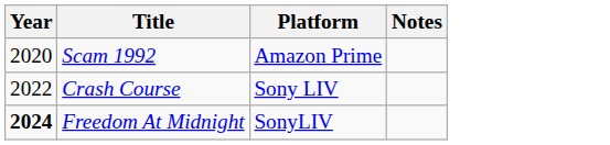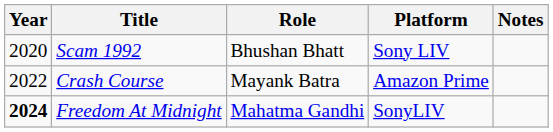 <table class="wikitable">
 <tr>
 <th>Year</th>
 <th>Title</th>
+<th>Role</th>
 <th>Platform</th>
 <th>Notes</th>
 </tr>
 <tr>
 <td>2020</td>
 <td><em><a href='#'>Scam 1992</a></em></td>
-<td><a href='#'>Amazon Prime</a></td>
+<td>Bhushan Bhatt</td>
+<td><a href='#'>Sony LIV</a></td>
 <td></td>
 </tr>
 <tr>
 <td>2022</td>
 <td><em><a href='#'>Crash Course</a></em></td>
-<td><a href='#'>Sony LIV</a></td>
+<td>Mayank Batra</td>
+<td><a href='#'>Amazon Prime</a></td>
 <td></td>
 </tr>
 <tr>
 <td><strong>2024</strong></td>
 <td><em><a href='#'>Freedom At Midnight</a></em></td>
+<td><a href='#'>Mahatma Gandhi</a></td>
 <td><a href='#'>SonyLIV</a></td>
 <td></td>
 </tr>
 </table>
